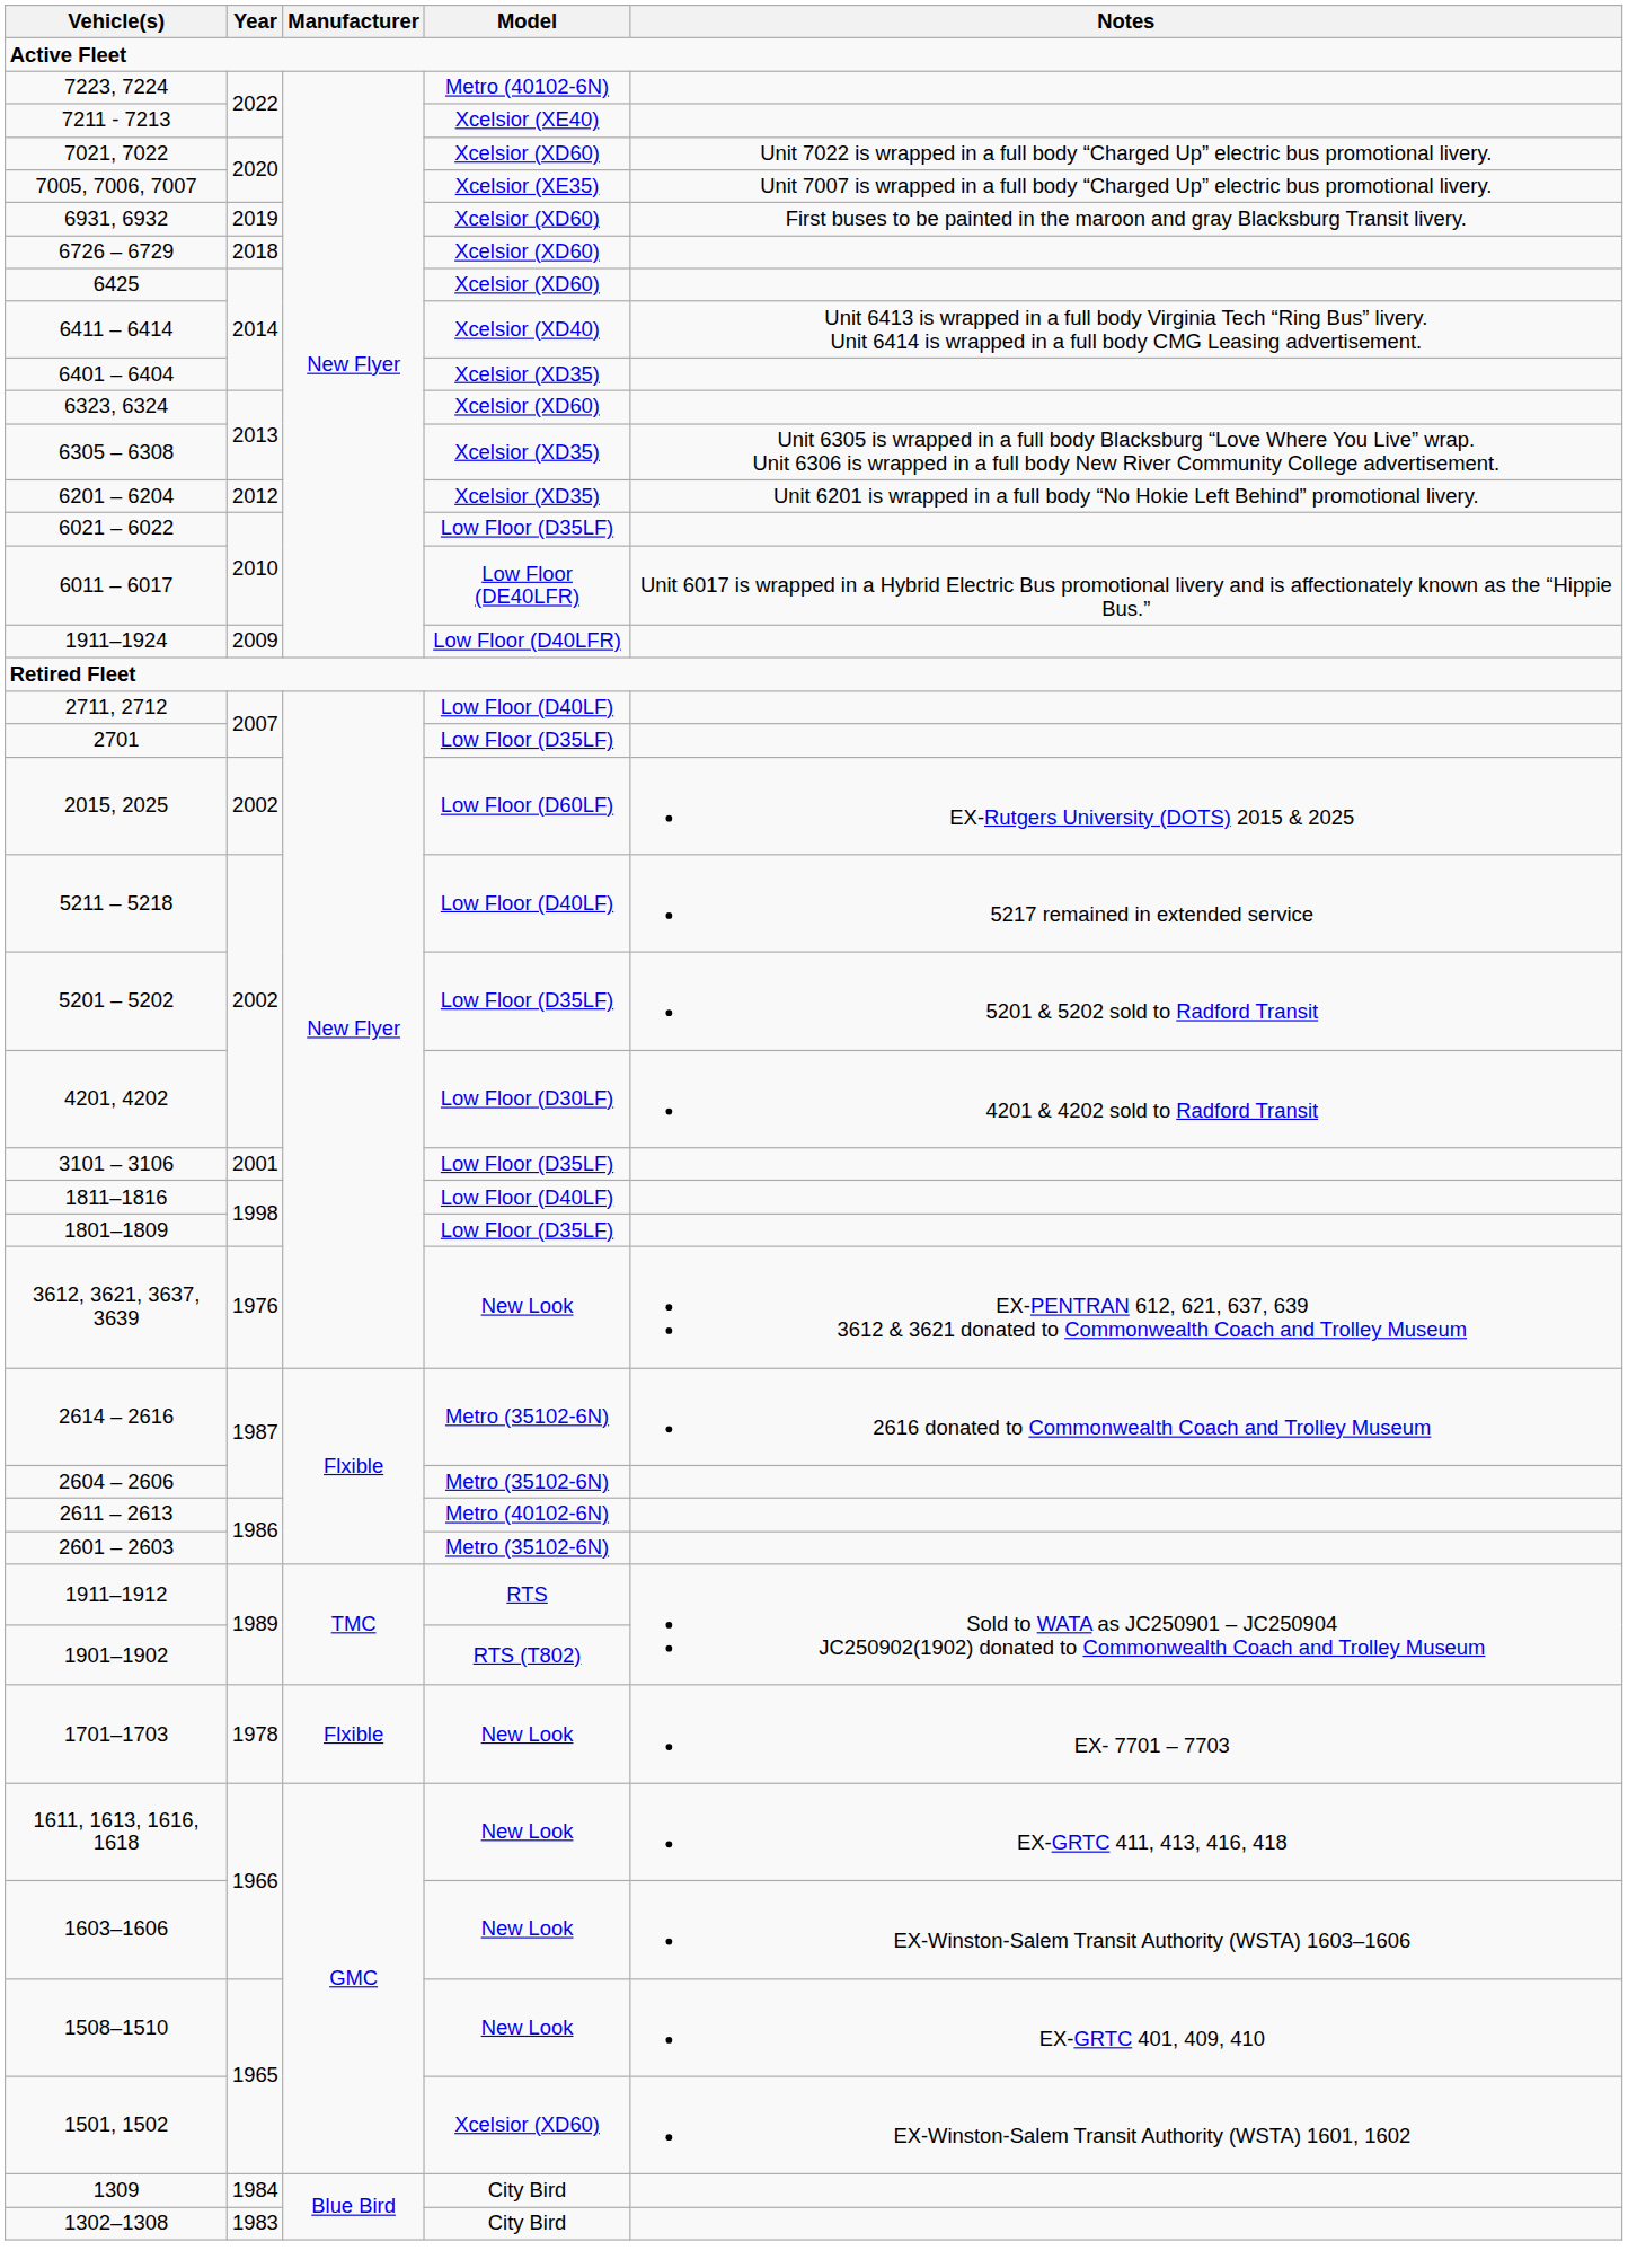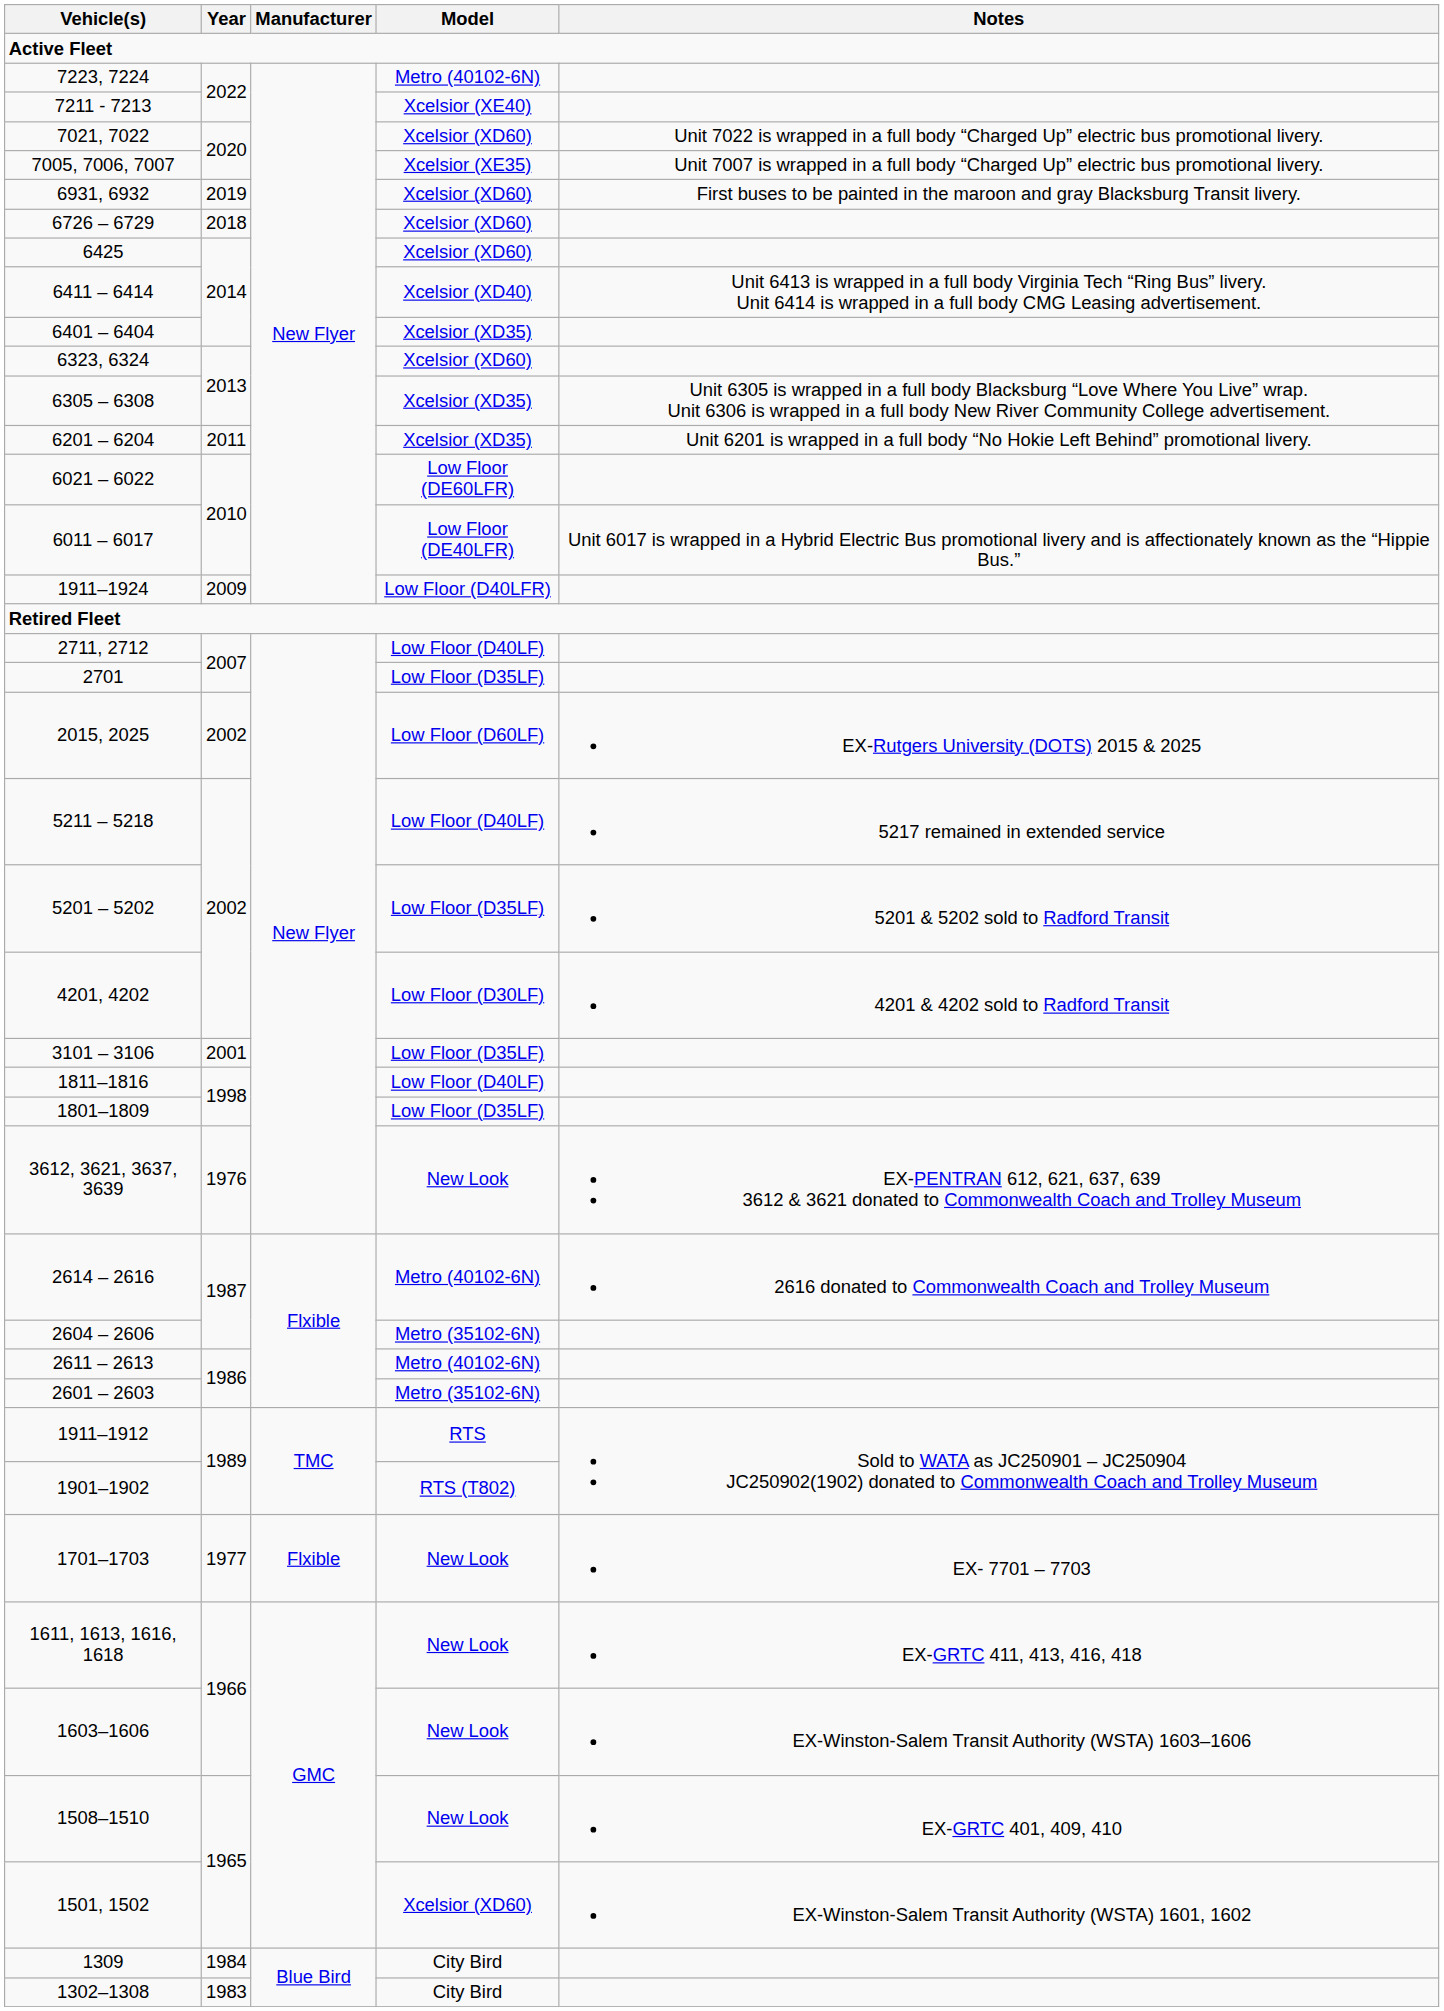 <table class="wikitable">
 <tr>
 <th>Vehicle(s)</th>
 <th>Year</th>
 <th>Manufacturer</th>
 <th>Model</th>
 <th>Notes</th>
 </tr>
 <tr>
 <td colspan="5"><strong>Active Fleet</strong></td>
 </tr>
 <tr align="center">
 <td>7223, 7224</td>
 <td rowspan="2">2022</td>
 <td rowspan="15"><a href='#'>New Flyer</a></td>
 <td><a href='#'>Metro (40102-6N)</a></td>
 <td></td>
 </tr>
 <tr align="center">
 <td>7211 - 7213</td>
 <td><a href='#'>Xcelsior (XE40)</a></td>
 <td></td>
 </tr>
 <tr align="center">
 <td>7021, 7022</td>
 <td rowspan="2">2020</td>
 <td><a href='#'>Xcelsior (XD60)</a></td>
 <td>Unit 7022 is wrapped in a full body “Charged Up” electric bus promotional livery.</td>
 </tr>
 <tr align="center">
 <td>7005, 7006, 7007</td>
 <td><a href='#'>Xcelsior (XE35)</a></td>
 <td>Unit 7007 is wrapped in a full body “Charged Up” electric bus promotional livery.</td>
 </tr>
 <tr align="center">
 <td>6931, 6932</td>
 <td>2019</td>
 <td><a href='#'>Xcelsior (XD60)</a></td>
 <td>First buses to be painted in the maroon and gray Blacksburg Transit livery.</td>
 </tr>
 <tr align="center">
 <td>6726 – 6729</td>
 <td>2018</td>
 <td><a href='#'>Xcelsior (XD60)</a></td>
 <td></td>
 </tr>
 <tr align="center">
 <td>6425</td>
 <td rowspan="3">2014</td>
 <td><a href='#'>Xcelsior (XD60)</a></td>
 <td></td>
 </tr>
 <tr align="center">
 <td>6411 – 6414</td>
 <td><a href='#'>Xcelsior (XD40)</a></td>
 <td>Unit 6413 is wrapped in a full body Virginia Tech “Ring Bus” livery.<br>Unit 6414 is wrapped in a full body CMG Leasing advertisement.</td>
 </tr>
 <tr align="center">
 <td>6401 – 6404</td>
 <td><a href='#'>Xcelsior (XD35)</a></td>
 <td></td>
 </tr>
 <tr align="center">
 <td>6323, 6324</td>
 <td rowspan="2">2013</td>
 <td><a href='#'>Xcelsior (XD60)</a></td>
 <td></td>
 </tr>
 <tr align="center">
 <td>6305 – 6308</td>
 <td><a href='#'>Xcelsior (XD35)</a></td>
 <td>Unit 6305 is wrapped in a full body Blacksburg “Love Where You Live” wrap.<br>Unit 6306 is wrapped in a full body New River Community College advertisement.</td>
 </tr>
 <tr align="center">
 <td>6201 – 6204</td>
-<td>2012</td>
+<td>2011</td>
 <td><a href='#'>Xcelsior (XD35)</a></td>
 <td>Unit 6201 is wrapped in a full body “No Hokie Left Behind” promotional livery.</td>
 </tr>
 <tr align="center">
 <td>6021 – 6022</td>
 <td rowspan="2">2010</td>
-<td><a href='#'>Low Floor (D35LF)</a></td>
+<td><a href='#'>Low Floor (DE60LFR)</a></td>
 <td></td>
 </tr>
 <tr align="center">
 <td>6011 – 6017</td>
 <td><a href='#'>Low Floor (DE40LFR)</a></td>
 <td><br>Unit 6017 is wrapped in a Hybrid Electric Bus promotional livery and is affectionately known as the “Hippie Bus.”</td>
 </tr>
 <tr align="center">
 <td>1911–1924</td>
 <td>2009</td>
 <td><a href='#'>Low Floor (D40LFR)</a></td>
 <td></td>
 </tr>
 <tr>
 <td colspan="5"><strong>Retired Fleet</strong></td>
 </tr>
 <tr align="center">
 <td>2711, 2712</td>
 <td rowspan="2">2007</td>
 <td rowspan="10"><a href='#'>New Flyer</a></td>
 <td><a href='#'>Low Floor (D40LF)</a></td>
 <td></td>
 </tr>
 <tr align="center">
 <td>2701</td>
 <td><a href='#'>Low Floor (D35LF)</a></td>
 <td></td>
 </tr>
 <tr align="center">
 <td>2015, 2025</td>
 <td>2002</td>
 <td><a href='#'>Low Floor (D60LF)</a></td>
 <td><br><ul><li>EX-<a href='#'>Rutgers University (DOTS)</a> 2015 & 2025</li></ul></td>
 </tr>
 <tr align="center">
 <td>5211 – 5218</td>
 <td rowspan="3">2002</td>
 <td><a href='#'>Low Floor (D40LF)</a></td>
 <td><br><ul><li>5217 remained in extended service</li></ul></td>
 </tr>
 <tr align="center">
 <td>5201 – 5202</td>
 <td><a href='#'>Low Floor (D35LF)</a></td>
 <td><br><ul><li>5201 & 5202 sold to <a href='#'>Radford Transit</a></li></ul></td>
 </tr>
 <tr align="center">
 <td>4201, 4202</td>
 <td><a href='#'>Low Floor (D30LF)</a></td>
 <td><br><ul><li>4201 & 4202 sold to <a href='#'>Radford Transit</a></li></ul></td>
 </tr>
 <tr align="center">
 <td>3101 – 3106</td>
 <td>2001</td>
 <td><a href='#'>Low Floor (D35LF)</a></td>
 <td></td>
 </tr>
 <tr align="center">
 <td>1811–1816</td>
 <td rowspan="2">1998</td>
 <td><a href='#'>Low Floor (D40LF)</a></td>
 <td></td>
 </tr>
 <tr align="center">
 <td>1801–1809</td>
 <td><a href='#'>Low Floor (D35LF)</a></td>
 <td></td>
 </tr>
 <tr align="center">
 <td>3612, 3621, 3637, 3639</td>
 <td>1976</td>
 <td><a href='#'>New Look</a></td>
 <td><br><ul><li>EX-<a href='#'>PENTRAN</a> 612, 621, 637, 639</li><li>3612 & 3621 donated to <a href='#'>Commonwealth Coach and Trolley Museum</a></li></ul></td>
 </tr>
 <tr align="center">
 <td>2614 – 2616</td>
 <td rowspan="2">1987</td>
 <td rowspan="4"><a href='#'>Flxible</a></td>
-<td><a href='#'>Metro (35102-6N)</a></td>
+<td><a href='#'>Metro (40102-6N)</a></td>
 <td><br><ul><li>2616 donated to <a href='#'>Commonwealth Coach and Trolley Museum</a></li></ul></td>
 </tr>
 <tr align="center">
 <td>2604 – 2606</td>
 <td><a href='#'>Metro (35102-6N)</a></td>
 <td></td>
 </tr>
 <tr align="center">
 <td>2611 – 2613</td>
 <td rowspan="2">1986</td>
 <td><a href='#'>Metro (40102-6N)</a></td>
 <td></td>
 </tr>
 <tr align="center">
 <td>2601 – 2603</td>
 <td><a href='#'>Metro (35102-6N)</a></td>
 <td></td>
 </tr>
 <tr align="center">
 <td>1911–1912</td>
 <td rowspan="2">1989</td>
 <td rowspan="2"><a href='#'>TMC</a></td>
 <td><a href='#'>RTS</a></td>
 <td rowspan="2"><br><ul><li>Sold to <a href='#'>WATA</a> as JC250901 – JC250904</li><li>JC250902(1902) donated to <a href='#'>Commonwealth Coach and Trolley Museum</a></li></ul></td>
 </tr>
 <tr align="center">
 <td>1901–1902</td>
 <td><a href='#'>RTS (T802)</a></td>
 </tr>
 <tr align="center">
 <td>1701–1703</td>
-<td>1978</td>
+<td>1977</td>
 <td><a href='#'>Flxible</a></td>
 <td><a href='#'>New Look</a></td>
 <td><br><ul><li>EX- 7701 – 7703</li></ul></td>
 </tr>
 <tr align="center">
 <td>1611, 1613, 1616, 1618</td>
 <td rowspan="2">1966</td>
 <td rowspan="4"><a href='#'>GMC</a></td>
 <td><a href='#'>New Look</a></td>
 <td><br><ul><li>EX-<a href='#'>GRTC</a> 411, 413, 416, 418</li></ul></td>
 </tr>
 <tr align="center">
 <td>1603–1606</td>
 <td><a href='#'>New Look</a></td>
 <td><br><ul><li>EX-Winston-Salem Transit Authority (WSTA) 1603–1606</li></ul></td>
 </tr>
 <tr align="center">
 <td>1508–1510</td>
 <td rowspan="2">1965</td>
 <td><a href='#'>New Look</a></td>
 <td><br><ul><li>EX-<a href='#'>GRTC</a> 401, 409, 410</li></ul></td>
 </tr>
 <tr align="center">
 <td>1501, 1502</td>
 <td><a href='#'>Xcelsior (XD60)</a></td>
 <td><br><ul><li>EX-Winston-Salem Transit Authority (WSTA) 1601, 1602</li></ul></td>
 </tr>
 <tr align="center">
 <td>1309</td>
 <td>1984</td>
 <td rowspan="2"><a href='#'>Blue Bird</a></td>
 <td>City Bird</td>
 <td></td>
 </tr>
 <tr align="center">
 <td>1302–1308</td>
 <td>1983</td>
 <td>City Bird</td>
 <td></td>
 </tr>
 </table>
